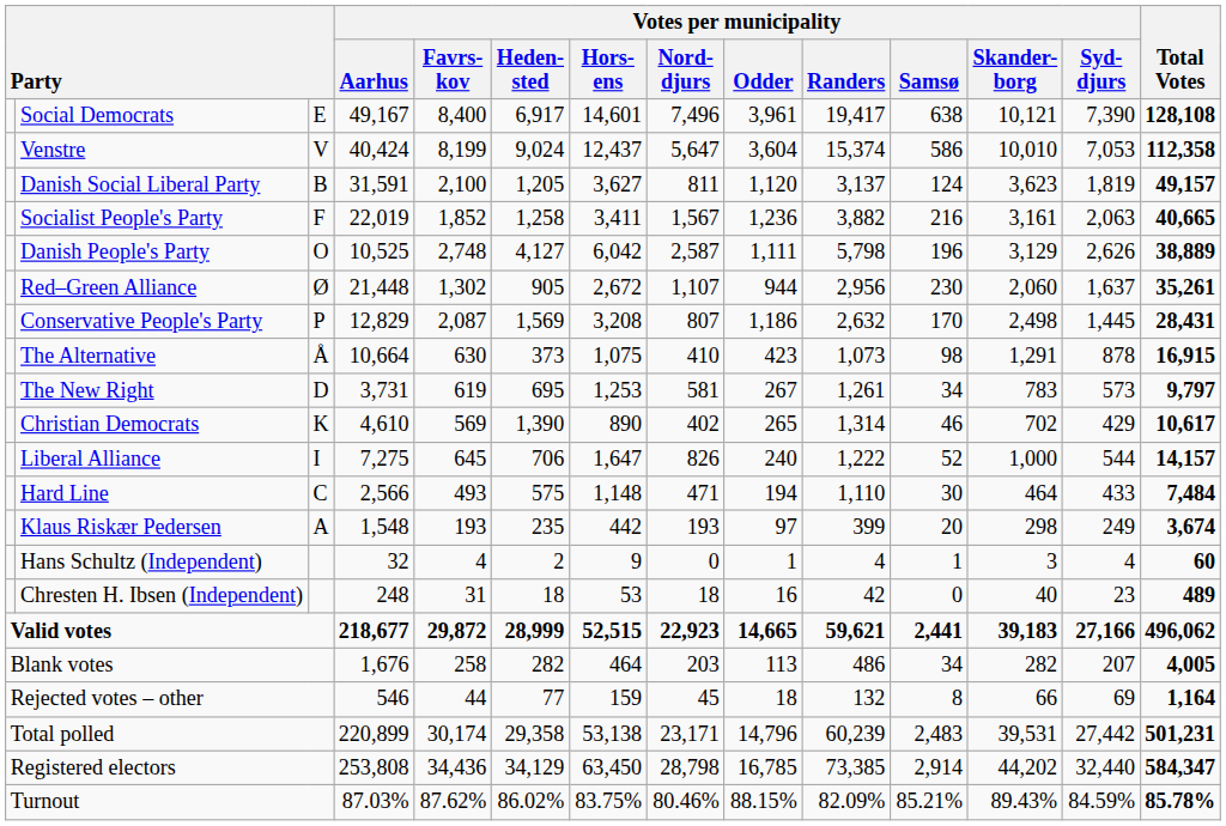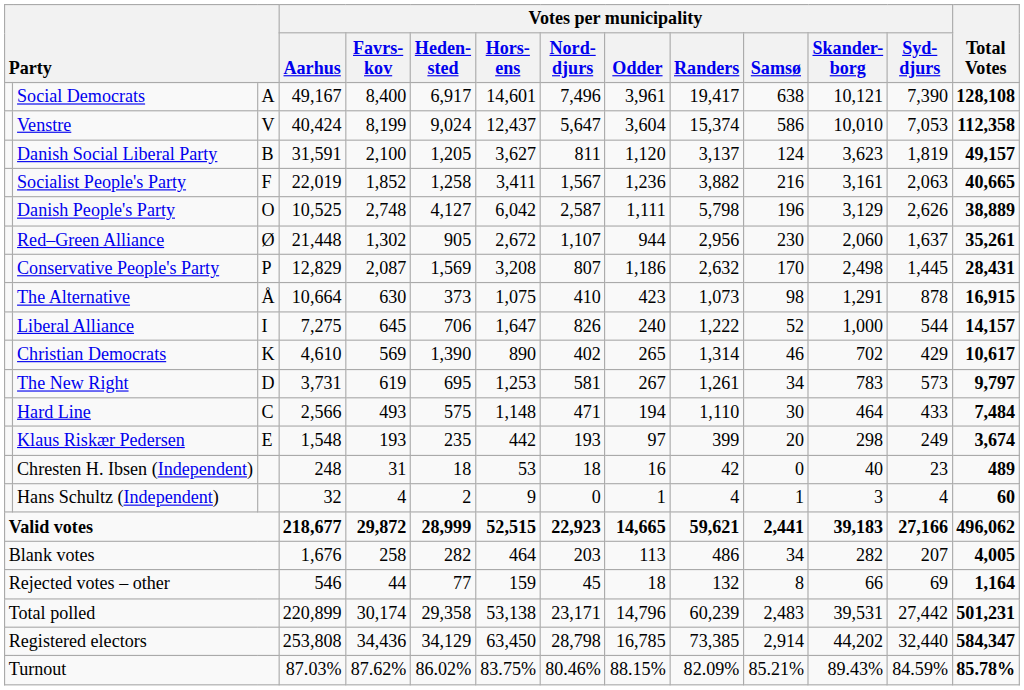 <table class="wikitable" border="1" style="text-align:right;">
 <tr>
 <th style="text-align:left;" valign=bottom rowspan=2 colspan=3>Party</th>
 <th colspan=10>Votes per municipality</th>
 <th align=center valign=bottom rowspan=2 width="50">Total Votes</th>
 </tr>
 <tr>
 <th align=center valign=bottom width="50"><a href='#'>Aarhus</a></th>
 <th align=center valign=bottom width="50"><a href='#'>Favrs- kov</a></th>
 <th align=center valign=bottom width="50"><a href='#'>Heden- sted</a></th>
 <th align=center valign=bottom width="50"><a href='#'>Hors- ens</a></th>
 <th align=center valign=bottom width="50"><a href='#'>Nord- djurs</a></th>
 <th align=center valign=bottom width="50"><a href='#'>Odder</a></th>
 <th align=center valign=bottom width="50"><a href='#'>Randers</a></th>
 <th align=center valign=bottom width="50"><a href='#'>Samsø</a></th>
 <th align=center valign=bottom width="50"><a href='#'>Skander- borg</a></th>
 <th align=center valign=bottom width="50"><a href='#'>Syd- djurs</a></th>
 </tr>
 <tr>
 <td></td>
 <td align=left><a href='#'>Social Democrats</a></td>
-<td align=left>E</td>
+<td align=left>A</td>
 <td>49,167</td>
 <td>8,400</td>
 <td>6,917</td>
 <td>14,601</td>
 <td>7,496</td>
 <td>3,961</td>
 <td>19,417</td>
 <td>638</td>
 <td>10,121</td>
 <td>7,390</td>
 <td><strong>128,108</strong></td>
 </tr>
 <tr>
 <td></td>
 <td align=left><a href='#'>Venstre</a></td>
 <td align=left>V</td>
 <td>40,424</td>
 <td>8,199</td>
 <td>9,024</td>
 <td>12,437</td>
 <td>5,647</td>
 <td>3,604</td>
 <td>15,374</td>
 <td>586</td>
 <td>10,010</td>
 <td>7,053</td>
 <td><strong>112,358</strong></td>
 </tr>
 <tr>
 <td></td>
 <td align=left><a href='#'>Danish Social Liberal Party</a></td>
 <td align=left>B</td>
 <td>31,591</td>
 <td>2,100</td>
 <td>1,205</td>
 <td>3,627</td>
 <td>811</td>
 <td>1,120</td>
 <td>3,137</td>
 <td>124</td>
 <td>3,623</td>
 <td>1,819</td>
 <td><strong>49,157</strong></td>
 </tr>
 <tr>
 <td></td>
 <td align=left><a href='#'>Socialist People's Party</a></td>
 <td align=left>F</td>
 <td>22,019</td>
 <td>1,852</td>
 <td>1,258</td>
 <td>3,411</td>
 <td>1,567</td>
 <td>1,236</td>
 <td>3,882</td>
 <td>216</td>
 <td>3,161</td>
 <td>2,063</td>
 <td><strong>40,665</strong></td>
 </tr>
 <tr>
 <td></td>
 <td align=left><a href='#'>Danish People's Party</a></td>
 <td align=left>O</td>
 <td>10,525</td>
 <td>2,748</td>
 <td>4,127</td>
 <td>6,042</td>
 <td>2,587</td>
 <td>1,111</td>
 <td>5,798</td>
 <td>196</td>
 <td>3,129</td>
 <td>2,626</td>
 <td><strong>38,889</strong></td>
 </tr>
 <tr>
 <td></td>
 <td align=left><a href='#'>Red–Green Alliance</a></td>
 <td align=left>Ø</td>
 <td>21,448</td>
 <td>1,302</td>
 <td>905</td>
 <td>2,672</td>
 <td>1,107</td>
 <td>944</td>
 <td>2,956</td>
 <td>230</td>
 <td>2,060</td>
 <td>1,637</td>
 <td><strong>35,261</strong></td>
 </tr>
 <tr>
 <td></td>
 <td align=left style="white-space: nowrap;"><a href='#'>Conservative People's Party</a></td>
 <td align=left>P</td>
 <td>12,829</td>
 <td>2,087</td>
 <td>1,569</td>
 <td>3,208</td>
 <td>807</td>
 <td>1,186</td>
 <td>2,632</td>
 <td>170</td>
 <td>2,498</td>
 <td>1,445</td>
 <td><strong>28,431</strong></td>
 </tr>
 <tr>
 <td></td>
 <td align=left><a href='#'>The Alternative</a></td>
 <td align=left>Å</td>
 <td>10,664</td>
 <td>630</td>
 <td>373</td>
 <td>1,075</td>
 <td>410</td>
 <td>423</td>
 <td>1,073</td>
 <td>98</td>
 <td>1,291</td>
 <td>878</td>
 <td><strong>16,915</strong></td>
 </tr>
 <tr>
 <td></td>
-<td align=left><a href='#'>The New Right</a></td>
-<td align=left>D</td>
-<td>3,731</td>
-<td>619</td>
-<td>695</td>
-<td>1,253</td>
-<td>581</td>
-<td>267</td>
-<td>1,261</td>
-<td>34</td>
-<td>783</td>
-<td>573</td>
-<td><strong>9,797</strong></td>
+<td align=left><a href='#'>Liberal Alliance</a></td>
+<td align=left>I</td>
+<td>7,275</td>
+<td>645</td>
+<td>706</td>
+<td>1,647</td>
+<td>826</td>
+<td>240</td>
+<td>1,222</td>
+<td>52</td>
+<td>1,000</td>
+<td>544</td>
+<td><strong>14,157</strong></td>
 </tr>
 <tr>
 <td></td>
 <td align=left><a href='#'>Christian Democrats</a></td>
 <td align=left>K</td>
 <td>4,610</td>
 <td>569</td>
 <td>1,390</td>
 <td>890</td>
 <td>402</td>
 <td>265</td>
 <td>1,314</td>
 <td>46</td>
 <td>702</td>
 <td>429</td>
 <td><strong>10,617</strong></td>
 </tr>
 <tr>
 <td></td>
-<td align=left><a href='#'>Liberal Alliance</a></td>
-<td align=left>I</td>
-<td>7,275</td>
-<td>645</td>
-<td>706</td>
-<td>1,647</td>
-<td>826</td>
-<td>240</td>
-<td>1,222</td>
-<td>52</td>
-<td>1,000</td>
-<td>544</td>
-<td><strong>14,157</strong></td>
+<td align=left><a href='#'>The New Right</a></td>
+<td align=left>D</td>
+<td>3,731</td>
+<td>619</td>
+<td>695</td>
+<td>1,253</td>
+<td>581</td>
+<td>267</td>
+<td>1,261</td>
+<td>34</td>
+<td>783</td>
+<td>573</td>
+<td><strong>9,797</strong></td>
 </tr>
 <tr>
 <td></td>
 <td align=left><a href='#'>Hard Line</a></td>
 <td align=left>C</td>
 <td>2,566</td>
 <td>493</td>
 <td>575</td>
 <td>1,148</td>
 <td>471</td>
 <td>194</td>
 <td>1,110</td>
 <td>30</td>
 <td>464</td>
 <td>433</td>
 <td><strong>7,484</strong></td>
 </tr>
 <tr>
 <td></td>
 <td align=left><a href='#'>Klaus Riskær Pedersen</a></td>
-<td align=left>A</td>
+<td align=left>E</td>
 <td>1,548</td>
 <td>193</td>
 <td>235</td>
 <td>442</td>
 <td>193</td>
 <td>97</td>
 <td>399</td>
 <td>20</td>
 <td>298</td>
 <td>249</td>
 <td><strong>3,674</strong></td>
+</tr>
+<tr>
+<td></td>
+<td align=left>Chresten H. Ibsen (<a href='#'>Independent</a>)</td>
+<td></td>
+<td>248</td>
+<td>31</td>
+<td>18</td>
+<td>53</td>
+<td>18</td>
+<td>16</td>
+<td>42</td>
+<td>0</td>
+<td>40</td>
+<td>23</td>
+<td><strong>489</strong></td>
 </tr>
 <tr>
 <td></td>
 <td align=left>Hans Schultz (<a href='#'>Independent</a>)</td>
 <td></td>
 <td>32</td>
 <td>4</td>
 <td>2</td>
 <td>9</td>
 <td>0</td>
 <td>1</td>
 <td>4</td>
 <td>1</td>
 <td>3</td>
 <td>4</td>
 <td><strong>60</strong></td>
-</tr>
-<tr>
-<td></td>
-<td align=left>Chresten H. Ibsen (<a href='#'>Independent</a>)</td>
-<td></td>
-<td>248</td>
-<td>31</td>
-<td>18</td>
-<td>53</td>
-<td>18</td>
-<td>16</td>
-<td>42</td>
-<td>0</td>
-<td>40</td>
-<td>23</td>
-<td><strong>489</strong></td>
 </tr>
 <tr style="font-weight:bold">
 <td align=left colspan=3>Valid votes</td>
 <td>218,677</td>
 <td>29,872</td>
 <td>28,999</td>
 <td>52,515</td>
 <td>22,923</td>
 <td>14,665</td>
 <td>59,621</td>
 <td>2,441</td>
 <td>39,183</td>
 <td>27,166</td>
 <td>496,062</td>
 </tr>
 <tr>
 <td align=left colspan=3>Blank votes</td>
 <td>1,676</td>
 <td>258</td>
 <td>282</td>
 <td>464</td>
 <td>203</td>
 <td>113</td>
 <td>486</td>
 <td>34</td>
 <td>282</td>
 <td>207</td>
 <td><strong>4,005</strong></td>
 </tr>
 <tr>
 <td align=left colspan=3>Rejected votes – other</td>
 <td>546</td>
 <td>44</td>
 <td>77</td>
 <td>159</td>
 <td>45</td>
 <td>18</td>
 <td>132</td>
 <td>8</td>
 <td>66</td>
 <td>69</td>
 <td><strong>1,164</strong></td>
 </tr>
 <tr>
 <td align=left colspan=3>Total polled</td>
 <td>220,899</td>
 <td>30,174</td>
 <td>29,358</td>
 <td>53,138</td>
 <td>23,171</td>
 <td>14,796</td>
 <td>60,239</td>
 <td>2,483</td>
 <td>39,531</td>
 <td>27,442</td>
 <td><strong>501,231</strong></td>
 </tr>
 <tr>
 <td align=left colspan=3>Registered electors</td>
 <td>253,808</td>
 <td>34,436</td>
 <td>34,129</td>
 <td>63,450</td>
 <td>28,798</td>
 <td>16,785</td>
 <td>73,385</td>
 <td>2,914</td>
 <td>44,202</td>
 <td>32,440</td>
 <td><strong>584,347</strong></td>
 </tr>
 <tr>
 <td align=left colspan=3>Turnout</td>
 <td>87.03%</td>
 <td>87.62%</td>
 <td>86.02%</td>
 <td>83.75%</td>
 <td>80.46%</td>
 <td>88.15%</td>
 <td>82.09%</td>
 <td>85.21%</td>
 <td>89.43%</td>
 <td>84.59%</td>
 <td><strong>85.78%</strong></td>
 </tr>
 </table>
